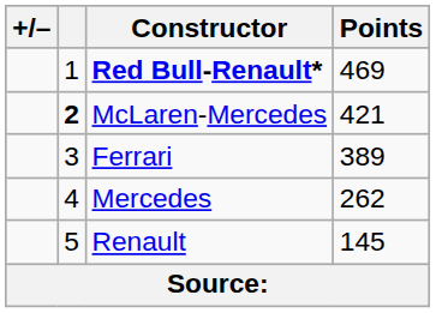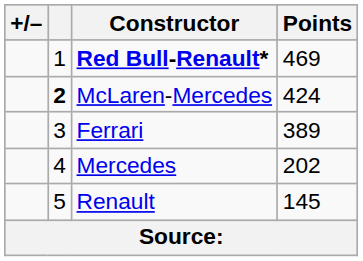 <table class="wikitable" style="font-size: 85%;">
 <tr>
 <th scope="col">+/–</th>
 <th scope="col"></th>
 <th scope="col">Constructor</th>
 <th scope="col">Points</th>
 </tr>
 <tr>
 <td align="left"></td>
 <td align="center">1</td>
 <td> <strong><a href='#'>Red Bull</a>-<a href='#'>Renault</a>*</strong></td>
 <td>469</td>
 </tr>
 <tr>
 <td align="left"></td>
 <td align="center"><strong>2</strong></td>
 <td> <a href='#'>McLaren</a>-<a href='#'>Mercedes</a></td>
-<td>421</td>
+<td>424</td>
 </tr>
 <tr>
 <td align="left"></td>
 <td align="center">3</td>
 <td> <a href='#'>Ferrari</a></td>
 <td>389</td>
 </tr>
 <tr>
 <td align="left"></td>
 <td align="center">4</td>
 <td> <a href='#'>Mercedes</a></td>
-<td>262</td>
+<td>202</td>
 </tr>
 <tr>
 <td align="left"></td>
 <td align="center">5</td>
 <td> <a href='#'>Renault</a></td>
 <td>145</td>
 </tr>
 <tr>
 <th colspan=4>Source:</th>
 </tr>
 </table>
